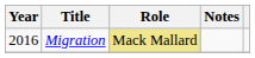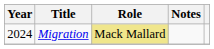 <table class="wikitable">
 <tr>
 <th>Year</th>
 <th>Title</th>
 <th>Role</th>
 <th>Notes</th>
 <th></th>
 </tr>
 <tr>
-<td>2016</td>
+<td>2024</td>
 <td><em><a href='#'>Migration</a></em></td>
 <td style="background: khaki;">Mack Mallard</td>
 <td></td>
 <td></td>
 </tr>
 <tr>
 </tr>
 </table>
